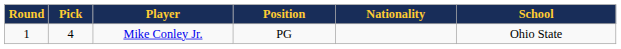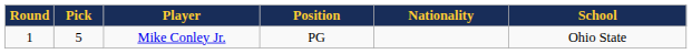 <table class="wikitable sortable sortable">
 <tr>
 <th style="background:#182d59; color:#fc3; width:50px;">Round</th>
 <th style="background:#182d59; color:#fc3; width:50px;">Pick</th>
 <th style="background:#182d59; color:#fc3; width:175px;">Player</th>
 <th style="background:#182d59; color:#fc3; width:125px;">Position</th>
 <th style="background:#182d59; color:#fc3; width:150px;">Nationality</th>
 <th style="background:#182d59; color:#fc3; width:200px;">School</th>
 </tr>
 <tr style="text-align: center">
 <td>1</td>
-<td>4</td>
+<td>5</td>
 <td><a href='#'>Mike Conley Jr.</a></td>
 <td>PG</td>
 <td></td>
 <td>Ohio State</td>
 </tr>
 </table>
